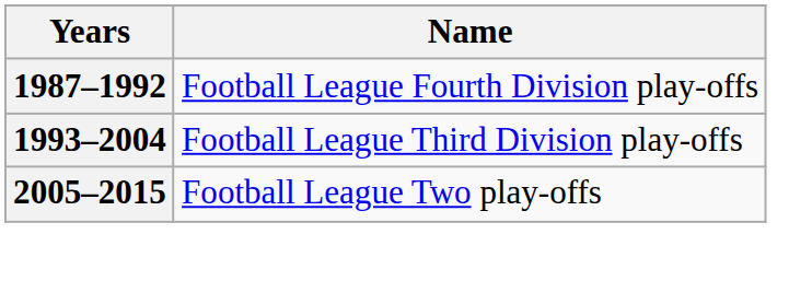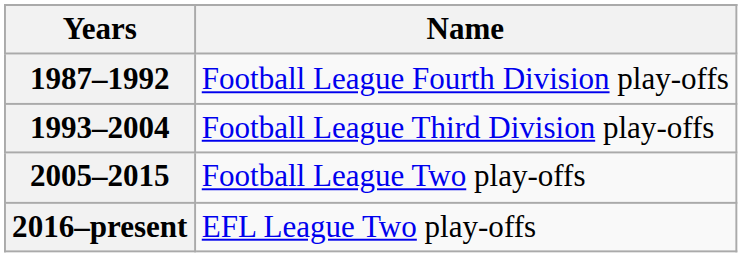 <table class="wikitable floatright">
 <tr>
 </tr>
 <tr>
 <th scope=col>Years</th>
 <th scope=col>Name</th>
 </tr>
 <tr>
 <th scope=row>1987–1992</th>
 <td><a href='#'>Football League Fourth Division</a> play-offs</td>
 </tr>
 <tr>
 <th scope=row>1993–2004</th>
 <td><a href='#'>Football League Third Division</a> play-offs</td>
 </tr>
 <tr>
 <th scope=row>2005–2015</th>
 <td><a href='#'>Football League Two</a> play-offs</td>
 </tr>
+<tr>
+<th scope=row>2016–present</th>
+<td><a href='#'>EFL League Two</a> play-offs</td>
+</tr>
 </table>
